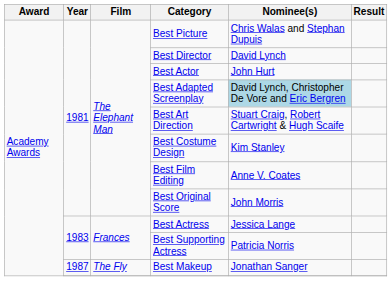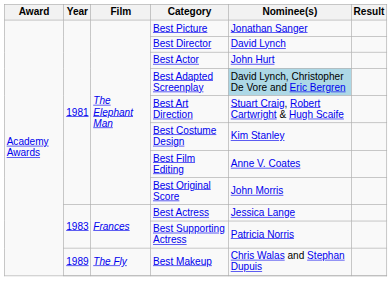 <table class="wikitable sortable">
 <tr>
 <th>Award</th>
 <th>Year</th>
 <th>Film</th>
 <th>Category</th>
 <th>Nominee(s)</th>
 <th>Result</th>
 </tr>
 <tr>
 <td rowspan="12"><a href='#'>Academy Awards</a></td>
 <td rowspan="8"><a href='#'>1981</a></td>
 <td rowspan="8"><em><a href='#'>The Elephant Man</a></em></td>
 <td><a href='#'>Best Picture</a></td>
-<td><a href='#'>Chris Walas</a> and <a href='#'>Stephan Dupuis</a></td>
+<td><a href='#'>Jonathan Sanger</a></td>
 <td></td>
 </tr>
 <tr>
 <td><a href='#'>Best Director</a></td>
 <td><a href='#'>David Lynch</a></td>
 <td></td>
 </tr>
 <tr>
 <td><a href='#'>Best Actor</a></td>
 <td><a href='#'>John Hurt</a></td>
 <td></td>
 </tr>
 <tr>
 <td><a href='#'>Best Adapted Screenplay</a></td>
 <td style="background: lightblue;">David Lynch, Christopher De Vore and <a href='#'>Eric Bergren</a></td>
 <td></td>
 </tr>
 <tr>
 <td><a href='#'>Best Art Direction</a></td>
 <td><a href='#'>Stuart Craig</a>, <a href='#'>Robert Cartwright</a> & <a href='#'>Hugh Scaife</a></td>
 <td></td>
 </tr>
 <tr>
 <td><a href='#'>Best Costume Design</a></td>
 <td><a href='#'>Kim Stanley</a></td>
 <td></td>
 </tr>
 <tr>
 <td><a href='#'>Best Film Editing</a></td>
 <td><a href='#'>Anne V. Coates</a></td>
 <td></td>
 </tr>
 <tr>
 <td><a href='#'>Best Original Score</a></td>
 <td><a href='#'>John Morris</a></td>
 <td></td>
 </tr>
 <tr>
 <td rowspan="2"><a href='#'>1983</a></td>
 <td rowspan="2"><em><a href='#'>Frances</a></em></td>
 <td><a href='#'>Best Actress</a></td>
 <td><a href='#'>Jessica Lange</a></td>
 <td></td>
 </tr>
 <tr>
 <td><a href='#'>Best Supporting Actress</a></td>
 <td><a href='#'>Patricia Norris</a></td>
 <td></td>
 </tr>
 <tr>
-<td><a href='#'>1987</a></td>
+<td><a href='#'>1989</a></td>
 <td><em><a href='#'>The Fly</a></em></td>
 <td><a href='#'>Best Makeup</a></td>
-<td><a href='#'>Jonathan Sanger</a></td>
+<td><a href='#'>Chris Walas</a> and <a href='#'>Stephan Dupuis</a></td>
 <td></td>
 </tr>
 <tr>
 </tr>
 </table>
